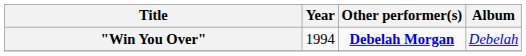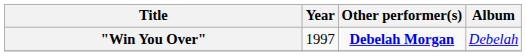 <table class="wikitable plainrowheaders" style="text-align:center;">
 <tr>
 <th scope="col" style="width:20em;">Title</th>
 <th scope="col">Year</th>
 <th scope="col">Other performer(s)</th>
 <th scope="col">Album</th>
 </tr>
 <tr>
 <th scope="row">"Win You Over"</th>
-<td>1994</td>
+<td>1997</td>
 <td><strong><a href='#'>Debelah Morgan</a></strong></td>
 <td><em><a href='#'>Debelah</a></em></td>
 </tr>
 <tr>
 </tr>
 </table>
